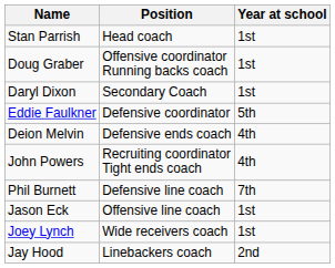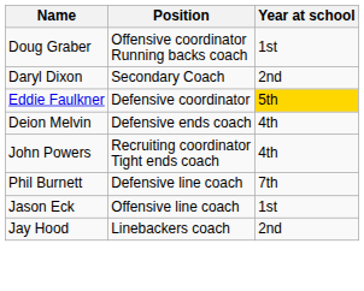 <table class="wikitable">
 <tr>
 <th>Name</th>
 <th>Position</th>
 <th>Year at school</th>
-</tr>
-<tr>
-<td>Stan Parrish</td>
-<td>Head coach</td>
-<td>1st</td>
 </tr>
 <tr>
 <td>Doug Graber</td>
 <td>Offensive coordinator<br>Running backs coach</td>
 <td>1st</td>
 </tr>
 <tr>
 <td>Daryl Dixon</td>
 <td>Secondary Coach</td>
-<td>1st</td>
+<td>2nd</td>
 </tr>
 <tr>
 <td><a href='#'>Eddie Faulkner</a></td>
 <td>Defensive coordinator</td>
-<td>5th</td>
+<td style="background: gold;">5th</td>
 </tr>
 <tr>
 <td>Deion Melvin</td>
 <td>Defensive ends coach</td>
 <td>4th</td>
 </tr>
 <tr>
 <td>John Powers</td>
 <td>Recruiting coordinator<br>Tight ends coach</td>
 <td>4th</td>
 </tr>
 <tr>
 <td>Phil Burnett</td>
 <td>Defensive line coach</td>
 <td>7th</td>
 </tr>
 <tr>
 <td>Jason Eck</td>
 <td>Offensive line coach</td>
 <td>1st</td>
 </tr>
 <tr>
-<td><a href='#'>Joey Lynch</a></td>
-<td>Wide receivers coach</td>
-<td>1st</td>
-</tr>
-<tr>
 <td>Jay Hood</td>
 <td>Linebackers coach</td>
 <td>2nd</td>
 </tr>
 </table>
